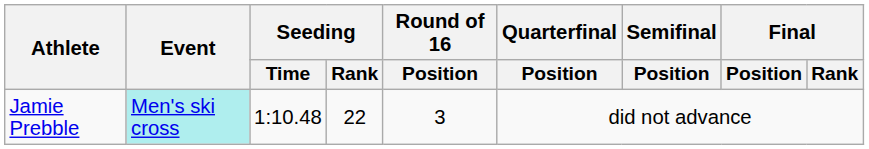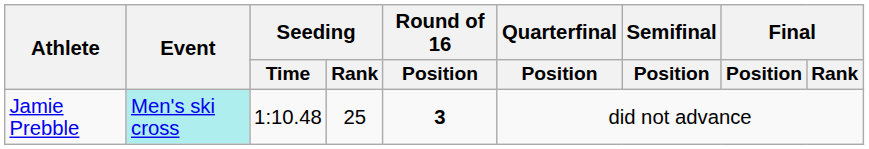 <table class="wikitable" style="font-size:90%;text-align:center;">
 <tr>
 <th rowspan="2">Athlete</th>
 <th rowspan="2">Event</th>
 <th colspan="2">Seeding</th>
 <th>Round of 16</th>
 <th>Quarterfinal</th>
 <th>Semifinal</th>
 <th colspan=2>Final</th>
 </tr>
 <tr style="font-size:95%">
 <th>Time</th>
 <th>Rank</th>
 <th>Position</th>
 <th>Position</th>
 <th>Position</th>
 <th>Position</th>
 <th>Rank</th>
 </tr>
 <tr>
 <td style="text-align:left;"><a href='#'>Jamie Prebble</a></td>
 <td align="left" style="background: paleturquoise;"><a href='#'>Men's ski cross</a></td>
 <td>1:10.48</td>
-<td>22</td>
-<td>3</td>
+<td>25</td>
+<td><strong>3</strong></td>
 <td colspan=4>did not advance</td>
 </tr>
 </table>
